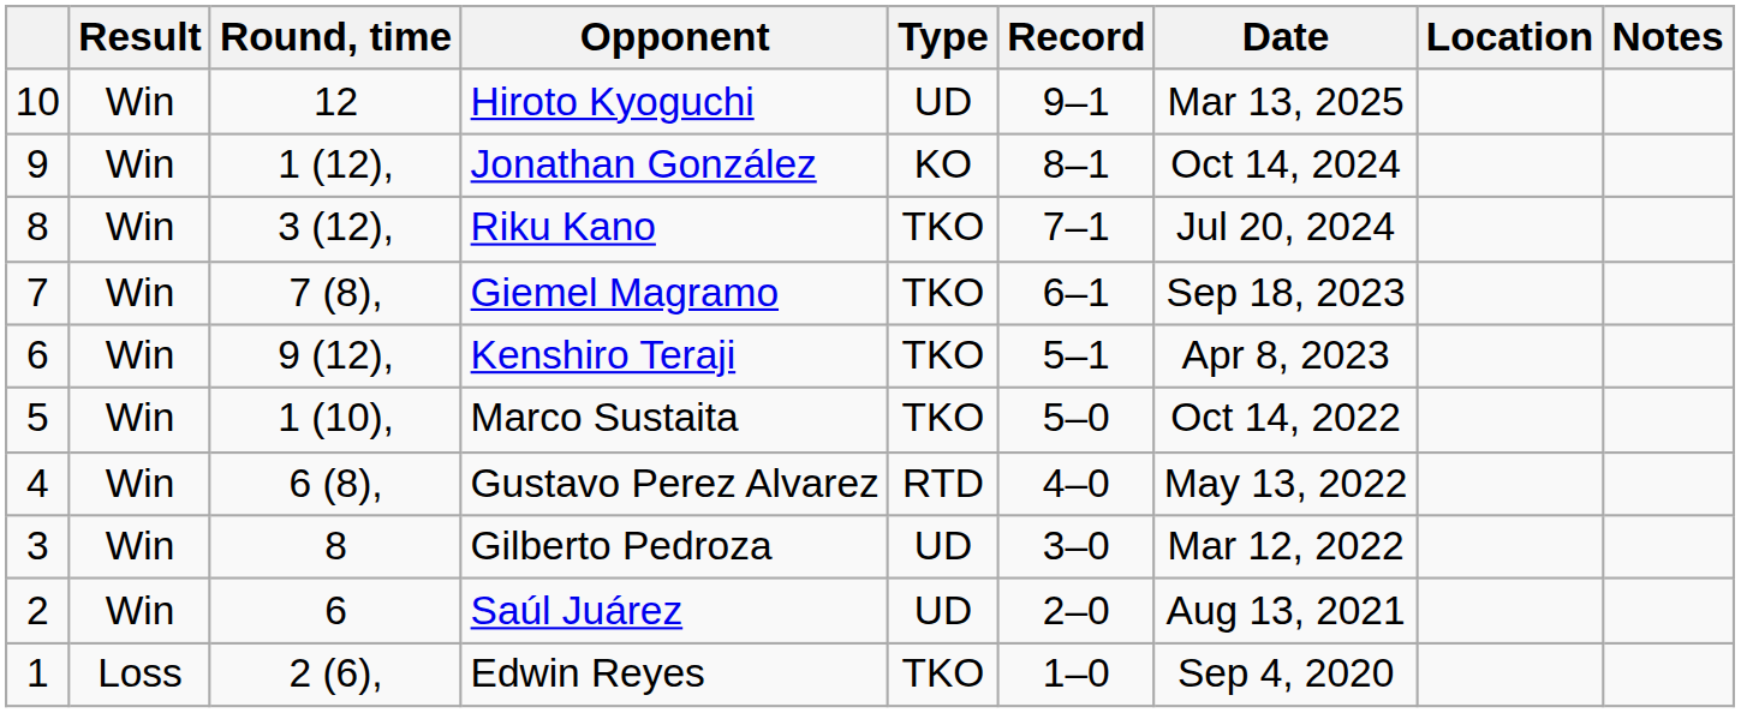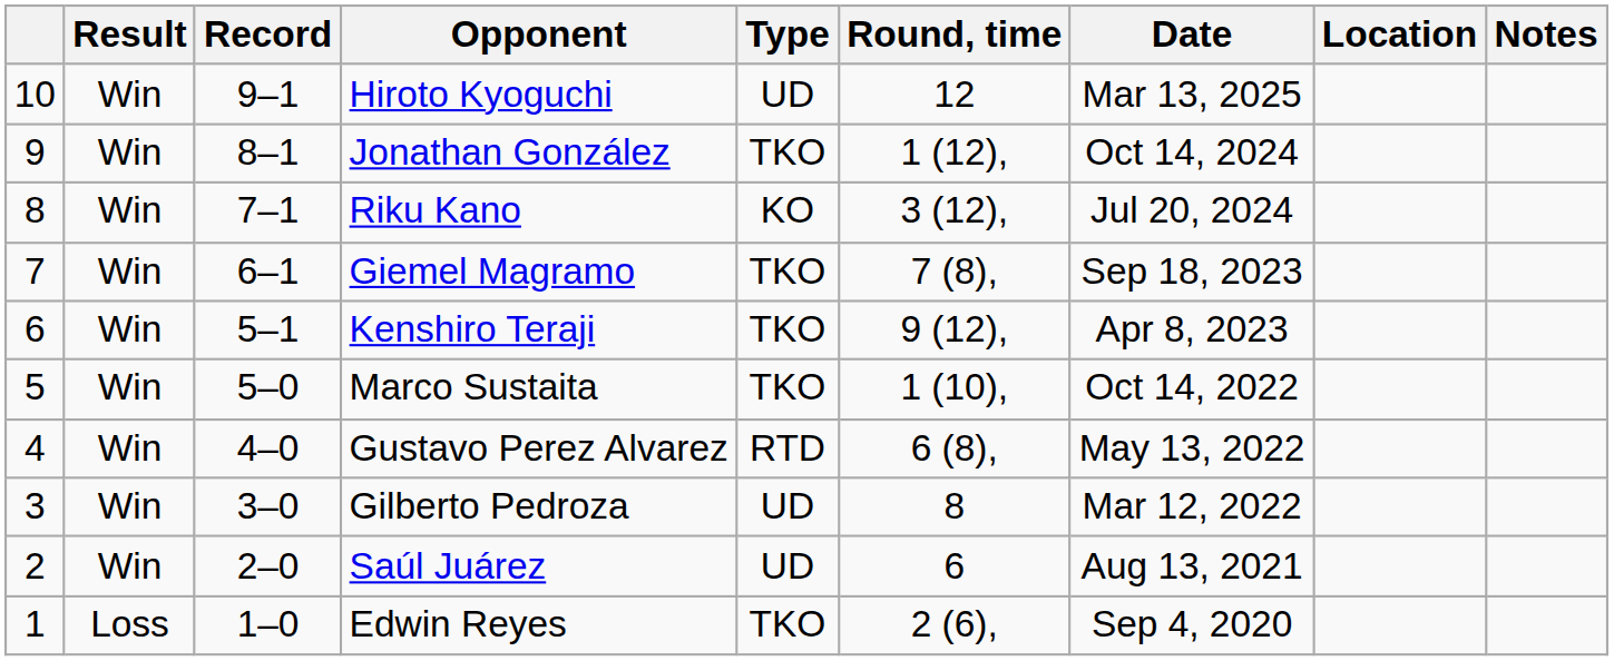 <table class=wikitable style=text-align:center>
 <tr>
 <th></th>
 <th>Result</th>
-<th>Round, time</th>
+<th>Record</th>
 <th>Opponent</th>
 <th>Type</th>
-<th>Record</th>
+<th>Round, time</th>
 <th>Date</th>
 <th>Location</th>
 <th>Notes</th>
 </tr>
 <tr>
 <td>10</td>
 <td>Win</td>
-<td>12</td>
+<td>9–1</td>
 <td align=left><a href='#'>Hiroto Kyoguchi</a></td>
 <td>UD</td>
-<td>9–1</td>
+<td>12</td>
 <td>Mar 13, 2025</td>
 <td align=left></td>
 <td align=left></td>
 </tr>
 <tr>
 <td>9</td>
 <td>Win</td>
+<td>8–1</td>
+<td align=left><a href='#'>Jonathan González</a></td>
+<td>TKO</td>
 <td>1 (12), </td>
-<td align=left><a href='#'>Jonathan González</a></td>
-<td>KO</td>
-<td>8–1</td>
 <td>Oct 14, 2024</td>
 <td align=left></td>
 <td align=left></td>
 </tr>
 <tr>
 <td>8</td>
 <td>Win</td>
+<td>7–1</td>
+<td align=left><a href='#'>Riku Kano</a></td>
+<td>KO</td>
 <td>3 (12), </td>
-<td align=left><a href='#'>Riku Kano</a></td>
-<td>TKO</td>
-<td>7–1</td>
 <td>Jul 20, 2024</td>
 <td align=left></td>
 <td align=left></td>
 </tr>
 <tr>
 <td>7</td>
 <td>Win</td>
-<td>7 (8), </td>
+<td>6–1</td>
 <td align=left><a href='#'>Giemel Magramo</a></td>
 <td>TKO</td>
-<td>6–1</td>
+<td>7 (8), </td>
 <td>Sep 18, 2023</td>
 <td align=left></td>
 <td align=left></td>
 </tr>
 <tr>
 <td>6</td>
 <td>Win</td>
-<td>9 (12), </td>
+<td>5–1</td>
 <td align=left><a href='#'>Kenshiro Teraji</a></td>
 <td>TKO</td>
-<td>5–1</td>
+<td>9 (12), </td>
 <td>Apr 8, 2023</td>
 <td align=left></td>
 <td align=left></td>
 </tr>
 <tr>
 <td>5</td>
 <td>Win</td>
-<td>1 (10), </td>
+<td>5–0</td>
 <td align=left>Marco Sustaita</td>
 <td>TKO</td>
-<td>5–0</td>
+<td>1 (10), </td>
 <td>Oct 14, 2022</td>
 <td align=left></td>
 <td align=left></td>
 </tr>
 <tr>
 <td>4</td>
 <td>Win</td>
-<td>6 (8), </td>
+<td>4–0</td>
 <td align=left>Gustavo Perez Alvarez</td>
 <td>RTD</td>
-<td>4–0</td>
+<td>6 (8), </td>
 <td>May 13, 2022</td>
 <td align=left></td>
 <td align=left></td>
 </tr>
 <tr>
 <td>3</td>
 <td>Win</td>
-<td>8</td>
+<td>3–0</td>
 <td align=left>Gilberto Pedroza</td>
 <td>UD</td>
-<td>3–0</td>
+<td>8</td>
 <td>Mar 12, 2022</td>
 <td align=left></td>
 <td align=left></td>
 </tr>
 <tr>
 <td>2</td>
 <td>Win</td>
-<td>6</td>
+<td>2–0</td>
 <td align=left><a href='#'>Saúl Juárez</a></td>
 <td>UD</td>
-<td>2–0</td>
+<td>6</td>
 <td>Aug 13, 2021</td>
 <td align=left></td>
 <td align=left></td>
 </tr>
 <tr>
 <td>1</td>
 <td>Loss</td>
-<td>2 (6), </td>
+<td>1–0</td>
 <td align=left>Edwin Reyes</td>
 <td>TKO</td>
-<td>1–0</td>
+<td>2 (6), </td>
 <td>Sep 4, 2020</td>
 <td align=left></td>
 <td align=left></td>
 </tr>
 </table>
